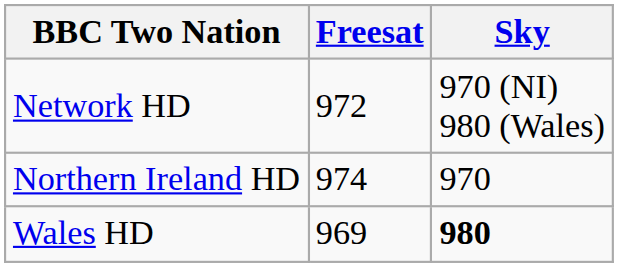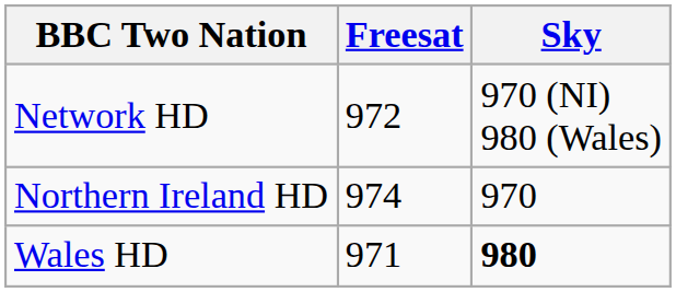 <table class="wikitable sortable">
 <tr>
 <th>BBC Two Nation</th>
 <th><a href='#'>Freesat</a></th>
 <th><a href='#'>Sky</a></th>
 </tr>
 <tr>
 <td><a href='#'>Network</a> HD</td>
 <td>972</td>
 <td>970 (NI)<br>980 (Wales)</td>
 </tr>
 <tr>
 <td><a href='#'>Northern Ireland</a> HD</td>
 <td>974</td>
 <td>970</td>
 </tr>
 <tr>
 <td><a href='#'>Wales</a> HD</td>
-<td>969</td>
+<td>971</td>
 <td><strong>980</strong></td>
 </tr>
 </table>
